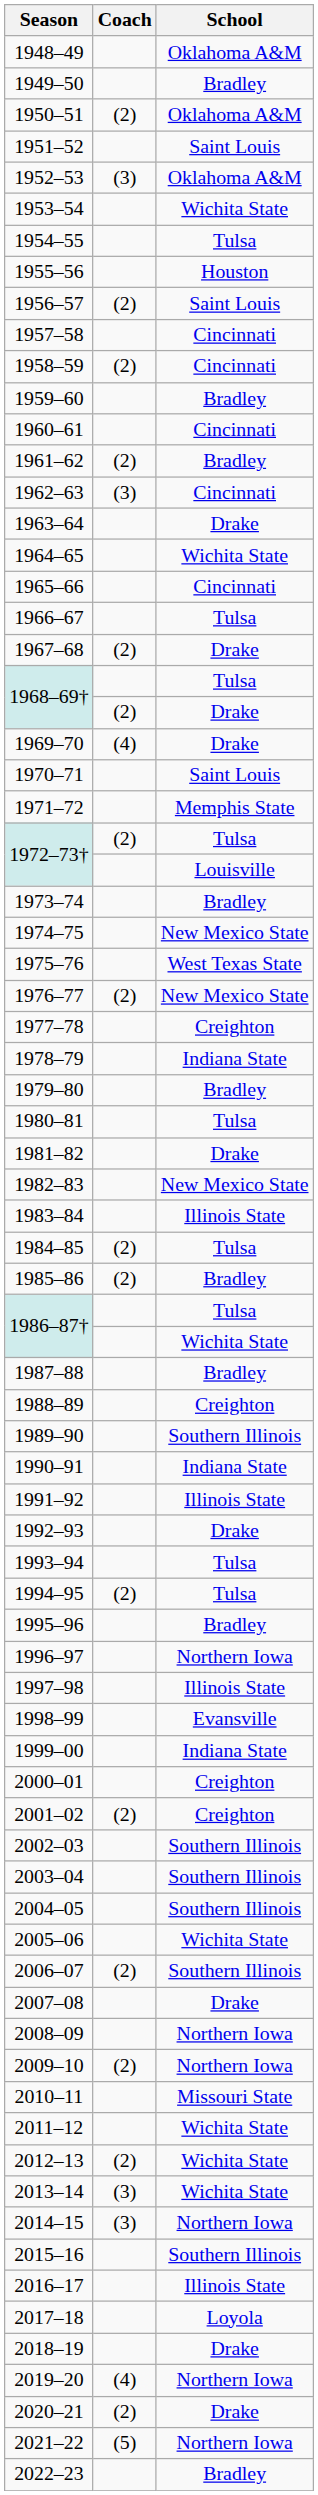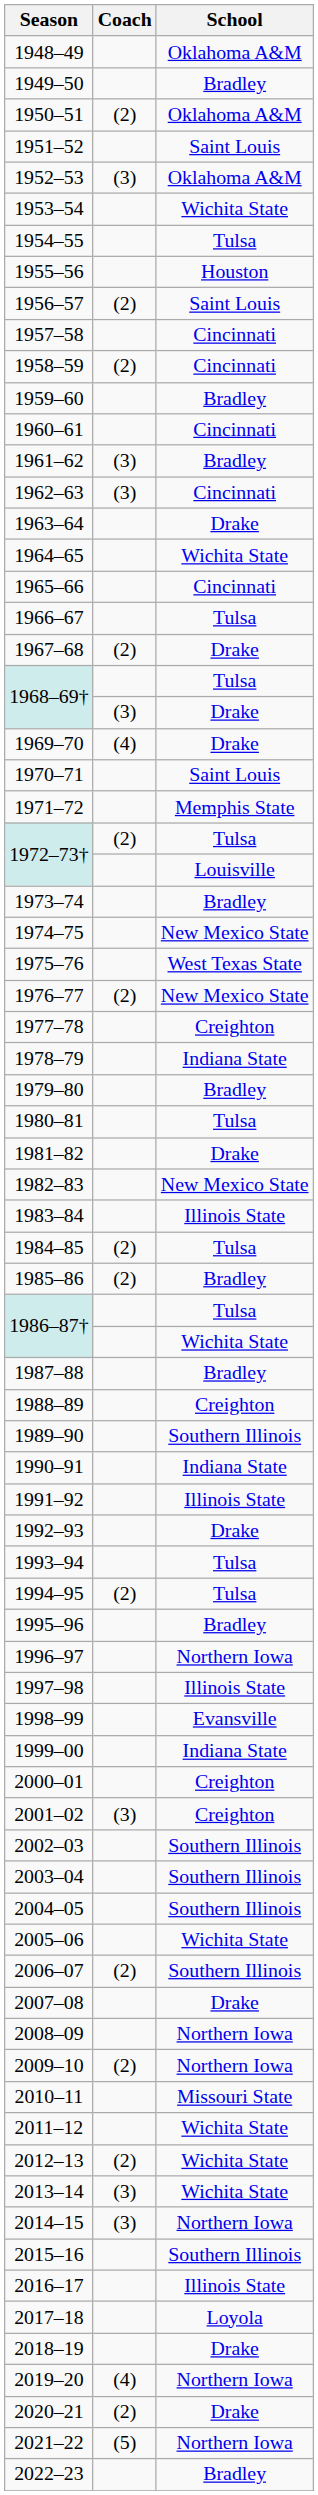 <table class="wikitable sortable" style="text-align:center;">
 <tr>
 <th>Season</th>
 <th>Coach</th>
 <th>School</th>
 </tr>
 <tr>
 <td>1948–49</td>
 <td></td>
 <td><a href='#'>Oklahoma A&M</a></td>
 </tr>
 <tr>
 <td>1949–50</td>
 <td></td>
 <td><a href='#'>Bradley</a></td>
 </tr>
 <tr>
 <td>1950–51</td>
 <td> (2)</td>
 <td><a href='#'>Oklahoma A&M</a></td>
 </tr>
 <tr>
 <td>1951–52</td>
 <td></td>
 <td><a href='#'>Saint Louis</a></td>
 </tr>
 <tr>
 <td>1952–53</td>
 <td> (3)</td>
 <td><a href='#'>Oklahoma A&M</a></td>
 </tr>
 <tr>
 <td>1953–54</td>
 <td></td>
 <td><a href='#'>Wichita State</a></td>
 </tr>
 <tr>
 <td>1954–55</td>
 <td></td>
 <td><a href='#'>Tulsa</a></td>
 </tr>
 <tr>
 <td>1955–56</td>
 <td></td>
 <td><a href='#'>Houston</a></td>
 </tr>
 <tr>
 <td>1956–57</td>
 <td> (2)</td>
 <td><a href='#'>Saint Louis</a></td>
 </tr>
 <tr>
 <td>1957–58</td>
 <td></td>
 <td><a href='#'>Cincinnati</a></td>
 </tr>
 <tr>
 <td>1958–59</td>
 <td> (2)</td>
 <td><a href='#'>Cincinnati</a></td>
 </tr>
 <tr>
 <td>1959–60</td>
 <td></td>
 <td><a href='#'>Bradley</a></td>
 </tr>
 <tr>
 <td>1960–61</td>
 <td></td>
 <td><a href='#'>Cincinnati</a></td>
 </tr>
 <tr>
 <td>1961–62</td>
-<td> (2)</td>
+<td> (3)</td>
 <td><a href='#'>Bradley</a></td>
 </tr>
 <tr>
 <td>1962–63</td>
 <td> (3)</td>
 <td><a href='#'>Cincinnati</a></td>
 </tr>
 <tr>
 <td>1963–64</td>
 <td></td>
 <td><a href='#'>Drake</a></td>
 </tr>
 <tr>
 <td>1964–65</td>
 <td></td>
 <td><a href='#'>Wichita State</a></td>
 </tr>
 <tr>
 <td>1965–66</td>
 <td></td>
 <td><a href='#'>Cincinnati</a></td>
 </tr>
 <tr>
 <td>1966–67</td>
 <td></td>
 <td><a href='#'>Tulsa</a></td>
 </tr>
 <tr>
 <td>1967–68</td>
 <td> (2)</td>
 <td><a href='#'>Drake</a></td>
 </tr>
 <tr>
 <td rowspan=2 bgcolor=#CFECEC>1968–69†</td>
 <td></td>
 <td><a href='#'>Tulsa</a></td>
 </tr>
 <tr>
-<td> (2)</td>
+<td> (3)</td>
 <td><a href='#'>Drake</a></td>
 </tr>
 <tr>
 <td>1969–70</td>
 <td> (4)</td>
 <td><a href='#'>Drake</a></td>
 </tr>
 <tr>
 <td>1970–71</td>
 <td></td>
 <td><a href='#'>Saint Louis</a></td>
 </tr>
 <tr>
 <td>1971–72</td>
 <td></td>
 <td><a href='#'>Memphis State</a></td>
 </tr>
 <tr>
 <td rowspan=2 bgcolor=#CFECEC>1972–73†</td>
 <td> (2)</td>
 <td><a href='#'>Tulsa</a></td>
 </tr>
 <tr>
 <td></td>
 <td><a href='#'>Louisville</a></td>
 </tr>
 <tr>
 <td>1973–74</td>
 <td></td>
 <td><a href='#'>Bradley</a></td>
 </tr>
 <tr>
 <td>1974–75</td>
 <td></td>
 <td><a href='#'>New Mexico State</a></td>
 </tr>
 <tr>
 <td>1975–76</td>
 <td></td>
 <td><a href='#'>West Texas State</a></td>
 </tr>
 <tr>
 <td>1976–77</td>
 <td> (2)</td>
 <td><a href='#'>New Mexico State</a></td>
 </tr>
 <tr>
 <td>1977–78</td>
 <td></td>
 <td><a href='#'>Creighton</a></td>
 </tr>
 <tr>
 <td>1978–79</td>
 <td></td>
 <td><a href='#'>Indiana State</a></td>
 </tr>
 <tr>
 <td>1979–80</td>
 <td></td>
 <td><a href='#'>Bradley</a></td>
 </tr>
 <tr>
 <td>1980–81</td>
 <td></td>
 <td><a href='#'>Tulsa</a></td>
 </tr>
 <tr>
 <td>1981–82</td>
 <td></td>
 <td><a href='#'>Drake</a></td>
 </tr>
 <tr>
 <td>1982–83</td>
 <td></td>
 <td><a href='#'>New Mexico State</a></td>
 </tr>
 <tr>
 <td>1983–84</td>
 <td></td>
 <td><a href='#'>Illinois State</a></td>
 </tr>
 <tr>
 <td>1984–85</td>
 <td> (2)</td>
 <td><a href='#'>Tulsa</a></td>
 </tr>
 <tr>
 <td>1985–86</td>
 <td> (2)</td>
 <td><a href='#'>Bradley</a></td>
 </tr>
 <tr>
 <td rowspan=2 bgcolor=#CFECEC>1986–87†</td>
 <td></td>
 <td><a href='#'>Tulsa</a></td>
 </tr>
 <tr>
 <td></td>
 <td><a href='#'>Wichita State</a></td>
 </tr>
 <tr>
 <td>1987–88</td>
 <td></td>
 <td><a href='#'>Bradley</a></td>
 </tr>
 <tr>
 <td>1988–89</td>
 <td></td>
 <td><a href='#'>Creighton</a></td>
 </tr>
 <tr>
 <td>1989–90</td>
 <td></td>
 <td><a href='#'>Southern Illinois</a></td>
 </tr>
 <tr>
 <td>1990–91</td>
 <td></td>
 <td><a href='#'>Indiana State</a></td>
 </tr>
 <tr>
 <td>1991–92</td>
 <td></td>
 <td><a href='#'>Illinois State</a></td>
 </tr>
 <tr>
 <td>1992–93</td>
 <td></td>
 <td><a href='#'>Drake</a></td>
 </tr>
 <tr>
 <td>1993–94</td>
 <td></td>
 <td><a href='#'>Tulsa</a></td>
 </tr>
 <tr>
 <td>1994–95</td>
 <td> (2)</td>
 <td><a href='#'>Tulsa</a></td>
 </tr>
 <tr>
 <td>1995–96</td>
 <td></td>
 <td><a href='#'>Bradley</a></td>
 </tr>
 <tr>
 <td>1996–97</td>
 <td></td>
 <td><a href='#'>Northern Iowa</a></td>
 </tr>
 <tr>
 <td>1997–98</td>
 <td></td>
 <td><a href='#'>Illinois State</a></td>
 </tr>
 <tr>
 <td>1998–99</td>
 <td></td>
 <td><a href='#'>Evansville</a></td>
 </tr>
 <tr>
 <td>1999–00</td>
 <td></td>
 <td><a href='#'>Indiana State</a></td>
 </tr>
 <tr>
 <td>2000–01</td>
 <td></td>
 <td><a href='#'>Creighton</a></td>
 </tr>
 <tr>
 <td>2001–02</td>
-<td> (2)</td>
+<td> (3)</td>
 <td><a href='#'>Creighton</a></td>
 </tr>
 <tr>
 <td>2002–03</td>
 <td></td>
 <td><a href='#'>Southern Illinois</a></td>
 </tr>
 <tr>
 <td>2003–04</td>
 <td></td>
 <td><a href='#'>Southern Illinois</a></td>
 </tr>
 <tr>
 <td>2004–05</td>
 <td></td>
 <td><a href='#'>Southern Illinois</a></td>
 </tr>
 <tr>
 <td>2005–06</td>
 <td></td>
 <td><a href='#'>Wichita State</a></td>
 </tr>
 <tr>
 <td>2006–07</td>
 <td> (2)</td>
 <td><a href='#'>Southern Illinois</a></td>
 </tr>
 <tr>
 <td>2007–08</td>
 <td></td>
 <td><a href='#'>Drake</a></td>
 </tr>
 <tr>
 <td>2008–09</td>
 <td></td>
 <td><a href='#'>Northern Iowa</a></td>
 </tr>
 <tr>
 <td>2009–10</td>
 <td> (2)</td>
 <td><a href='#'>Northern Iowa</a></td>
 </tr>
 <tr>
 <td>2010–11</td>
 <td></td>
 <td><a href='#'>Missouri State</a></td>
 </tr>
 <tr>
 <td>2011–12</td>
 <td></td>
 <td><a href='#'>Wichita State</a></td>
 </tr>
 <tr>
 <td>2012–13</td>
 <td> (2)</td>
 <td><a href='#'>Wichita State</a></td>
 </tr>
 <tr>
 <td>2013–14</td>
 <td> (3)</td>
 <td><a href='#'>Wichita State</a></td>
 </tr>
 <tr>
 <td>2014–15</td>
 <td> (3)</td>
 <td><a href='#'>Northern Iowa</a></td>
 </tr>
 <tr>
 <td>2015–16</td>
 <td></td>
 <td><a href='#'>Southern Illinois</a></td>
 </tr>
 <tr>
 <td>2016–17</td>
 <td></td>
 <td><a href='#'>Illinois State</a></td>
 </tr>
 <tr>
 <td>2017–18</td>
 <td></td>
 <td><a href='#'>Loyola</a></td>
 </tr>
 <tr>
 <td>2018–19</td>
 <td></td>
 <td><a href='#'>Drake</a></td>
 </tr>
 <tr>
 <td>2019–20</td>
 <td> (4)</td>
 <td><a href='#'>Northern Iowa</a></td>
 </tr>
 <tr>
 <td>2020–21</td>
 <td> (2)</td>
 <td><a href='#'>Drake</a></td>
 </tr>
 <tr>
 <td>2021–22</td>
 <td> (5)</td>
 <td><a href='#'>Northern Iowa</a></td>
 </tr>
 <tr>
 <td>2022–23</td>
 <td></td>
 <td><a href='#'>Bradley</a></td>
 </tr>
 </table>
